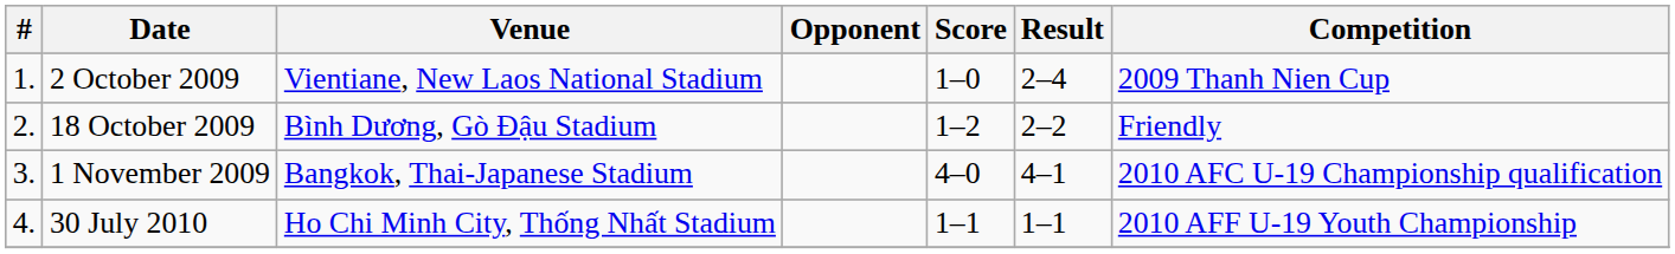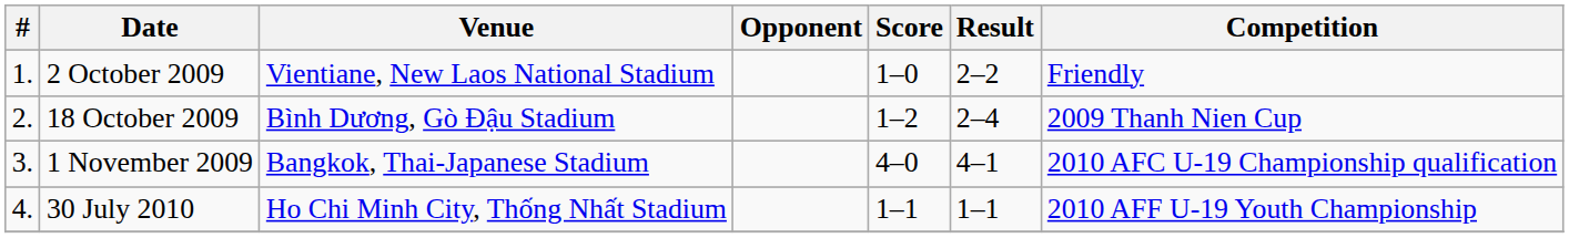 <table class="wikitable collapsible collapsed">
 <tr>
 <th>#</th>
 <th>Date</th>
 <th>Venue</th>
 <th>Opponent</th>
 <th>Score</th>
 <th>Result</th>
 <th>Competition</th>
 </tr>
 <tr>
 <td>1.</td>
 <td>2 October 2009</td>
 <td><a href='#'>Vientiane</a>, <a href='#'>New Laos National Stadium</a></td>
 <td></td>
 <td>1–0</td>
-<td>2–4</td>
-<td><a href='#'>2009 Thanh Nien Cup</a></td>
+<td>2–2</td>
+<td><a href='#'>Friendly</a></td>
 </tr>
 <tr>
 <td>2.</td>
 <td>18 October 2009</td>
 <td><a href='#'>Bình Dương</a>, <a href='#'>Gò Đậu Stadium</a></td>
 <td></td>
 <td>1–2</td>
-<td>2–2</td>
-<td><a href='#'>Friendly</a></td>
+<td>2–4</td>
+<td><a href='#'>2009 Thanh Nien Cup</a></td>
 </tr>
 <tr>
 <td>3.</td>
 <td>1 November 2009</td>
 <td><a href='#'>Bangkok</a>, <a href='#'>Thai-Japanese Stadium</a></td>
 <td></td>
 <td>4–0</td>
 <td>4–1</td>
 <td><a href='#'>2010 AFC U-19 Championship qualification</a></td>
 </tr>
 <tr>
 <td>4.</td>
 <td>30 July 2010</td>
 <td><a href='#'>Ho Chi Minh City</a>, <a href='#'>Thống Nhất Stadium</a></td>
 <td></td>
 <td>1–1</td>
 <td>1–1</td>
 <td><a href='#'>2010 AFF U-19 Youth Championship</a></td>
 </tr>
 <tr>
 </tr>
 </table>
